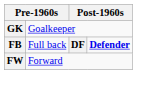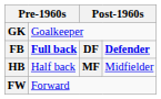 <table class="wikitable">
 <tr>
 <th colspan="2">Pre-1960s</th>
 <th colspan="2">Post-1960s</th>
 </tr>
 <tr>
 <th>GK</th>
 <td colspan="3"><a href='#'>Goalkeeper</a></td>
 </tr>
 <tr>
 <th>FB</th>
-<td><a href='#'>Full back</a></td>
+<td><strong><a href='#'>Full back</a></strong></td>
 <th>DF</th>
 <td><strong><a href='#'>Defender</a></strong></td>
+</tr>
+<tr>
+<th>HB</th>
+<td><a href='#'>Half back</a></td>
+<th>MF</th>
+<td><a href='#'>Midfielder</a></td>
 </tr>
 <tr>
 <th>FW</th>
 <td colspan="3"><a href='#'>Forward</a></td>
 </tr>
 </table>
